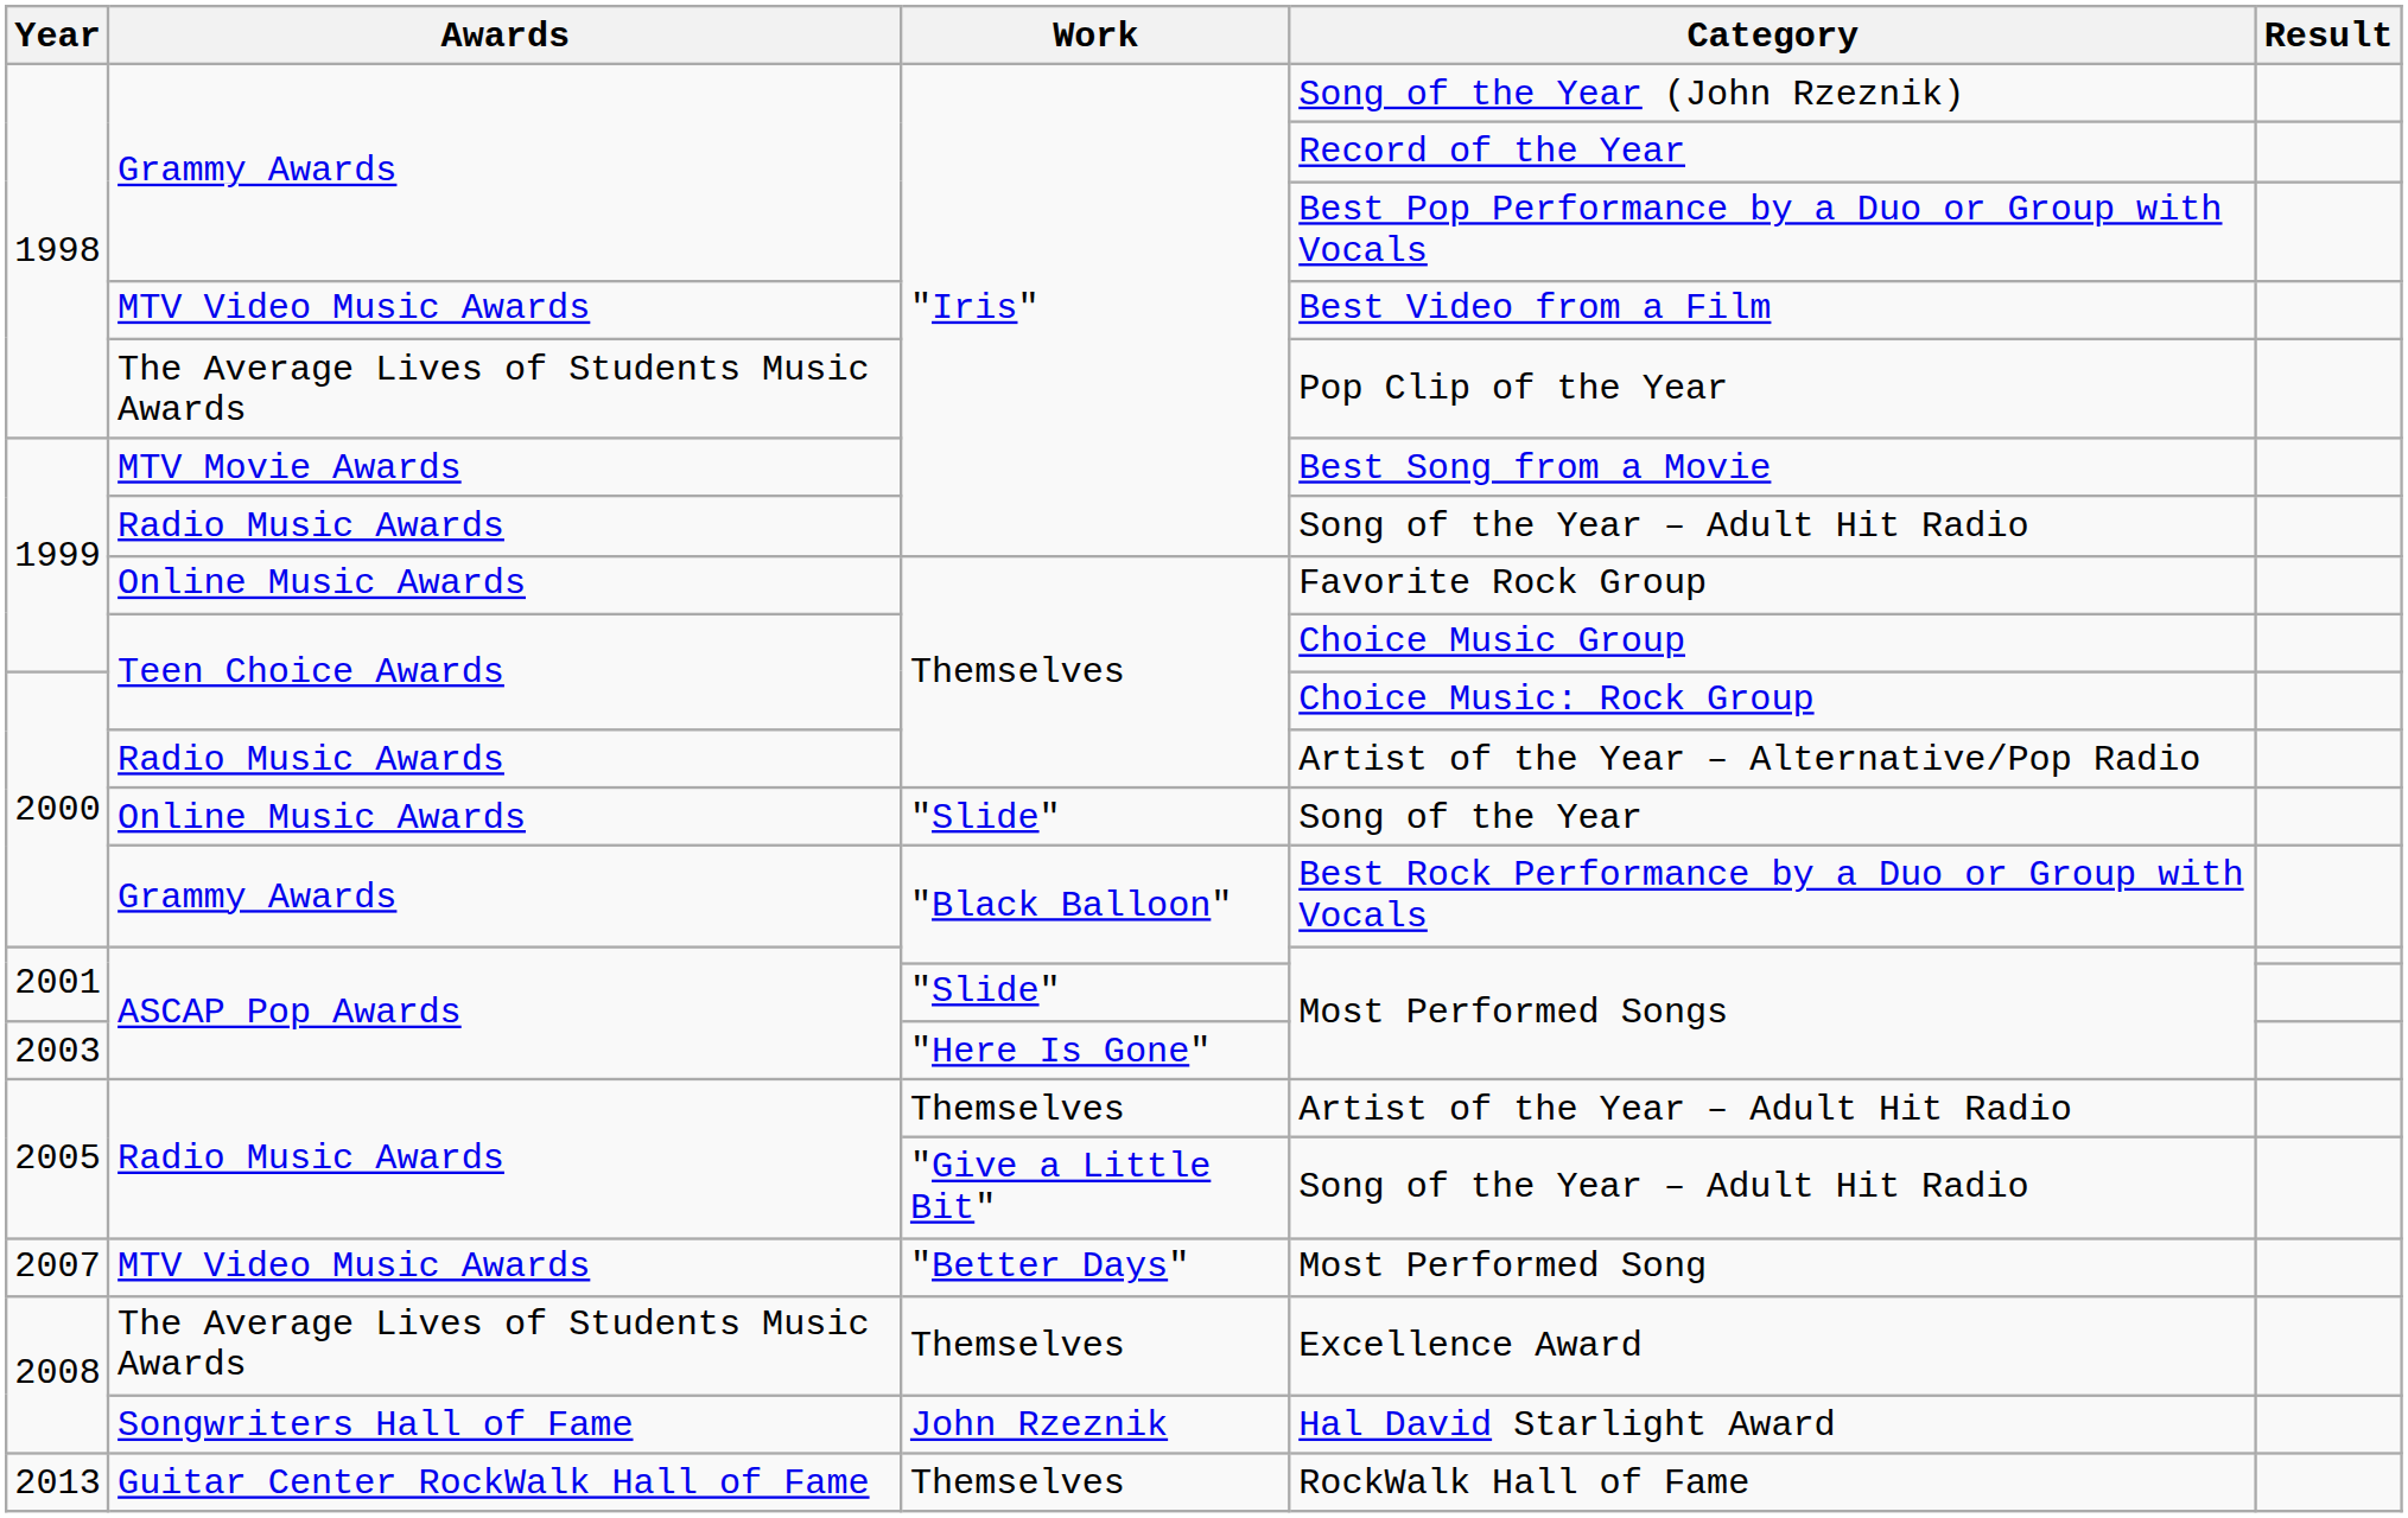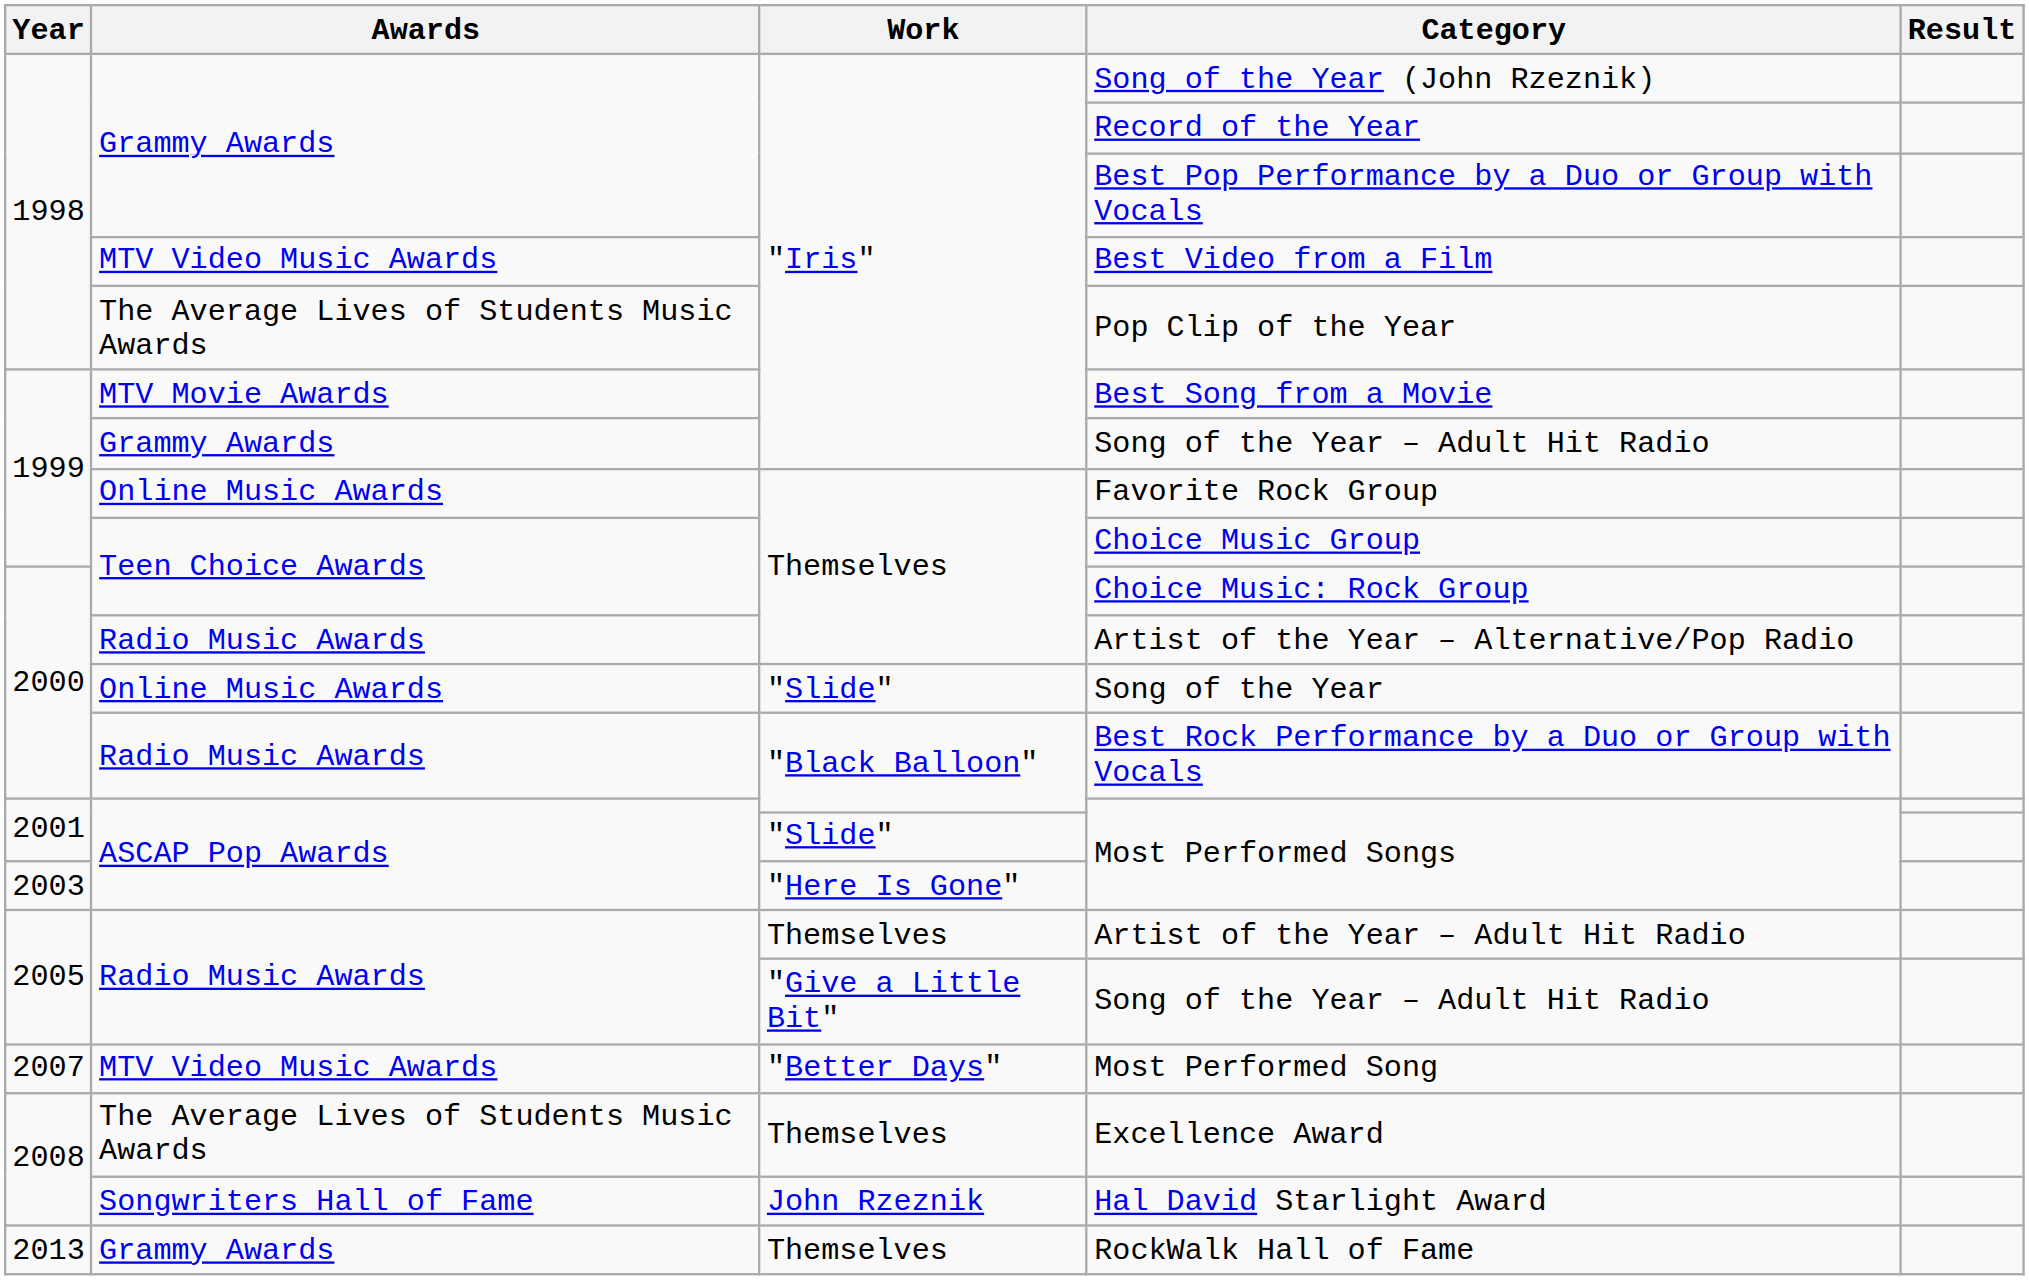 <table class=wikitable>
 <tr>
 <th>Year</th>
 <th>Awards</th>
 <th>Work</th>
 <th>Category</th>
 <th>Result</th>
 </tr>
 <tr>
 <td rowspan=5>1998</td>
 <td rowspan=3><a href='#'>Grammy Awards</a></td>
 <td rowspan=7>"<a href='#'>Iris</a>"</td>
 <td><a href='#'>Song of the Year</a> (John Rzeznik)</td>
 <td></td>
 </tr>
 <tr>
 <td><a href='#'>Record of the Year</a></td>
 <td></td>
 </tr>
 <tr>
 <td><a href='#'>Best Pop Performance by a Duo or Group with Vocals</a></td>
 <td></td>
 </tr>
 <tr>
 <td><a href='#'>MTV Video Music Awards</a></td>
 <td><a href='#'>Best Video from a Film</a></td>
 <td></td>
 </tr>
 <tr>
 <td>The Average Lives of Students Music Awards</td>
 <td>Pop Clip of the Year</td>
 <td></td>
 </tr>
 <tr>
 <td rowspan=4>1999</td>
 <td><a href='#'>MTV Movie Awards</a></td>
 <td><a href='#'>Best Song from a Movie</a></td>
 <td></td>
 </tr>
 <tr>
-<td><a href='#'>Radio Music Awards</a></td>
+<td><a href='#'>Grammy Awards</a></td>
 <td>Song of the Year – Adult Hit Radio</td>
 <td></td>
 </tr>
 <tr>
 <td><a href='#'>Online Music Awards</a></td>
 <td rowspan=4>Themselves</td>
 <td>Favorite Rock Group</td>
 <td></td>
 </tr>
 <tr>
 <td rowspan=2><a href='#'>Teen Choice Awards</a></td>
 <td><a href='#'>Choice Music Group</a></td>
 <td></td>
 </tr>
 <tr>
 <td rowspan=4>2000</td>
 <td><a href='#'>Choice Music: Rock Group</a></td>
 <td></td>
 </tr>
 <tr>
 <td><a href='#'>Radio Music Awards</a></td>
 <td>Artist of the Year – Alternative/Pop Radio</td>
 <td></td>
 </tr>
 <tr>
 <td><a href='#'>Online Music Awards</a></td>
 <td>"<a href='#'>Slide</a>"</td>
 <td>Song of the Year</td>
 <td></td>
 </tr>
 <tr>
-<td><a href='#'>Grammy Awards</a></td>
+<td><a href='#'>Radio Music Awards</a></td>
 <td rowspan=2>"<a href='#'>Black Balloon</a>"</td>
 <td><a href='#'>Best Rock Performance by a Duo or Group with Vocals</a></td>
 <td></td>
 </tr>
 <tr>
 <td rowspan=2>2001</td>
 <td rowspan=3><a href='#'>ASCAP Pop Awards</a></td>
 <td rowspan=3>Most Performed Songs</td>
 <td></td>
 </tr>
 <tr>
 <td>"<a href='#'>Slide</a>"</td>
 <td></td>
 </tr>
 <tr>
 <td>2003</td>
 <td>"<a href='#'>Here Is Gone</a>"</td>
 <td></td>
 </tr>
 <tr>
 <td rowspan=2>2005</td>
 <td rowspan=2><a href='#'>Radio Music Awards</a></td>
 <td>Themselves</td>
 <td>Artist of the Year – Adult Hit Radio</td>
 <td></td>
 </tr>
 <tr>
 <td>"<a href='#'>Give a Little Bit</a>"</td>
 <td>Song of the Year – Adult Hit Radio</td>
 <td></td>
 </tr>
 <tr>
 <td>2007</td>
 <td><a href='#'>MTV Video Music Awards</a></td>
 <td>"<a href='#'>Better Days</a>"</td>
 <td>Most Performed Song</td>
 <td></td>
 </tr>
 <tr>
 <td rowspan=2>2008</td>
 <td>The Average Lives of Students Music Awards</td>
 <td>Themselves</td>
 <td>Excellence Award</td>
 <td></td>
 </tr>
 <tr>
 <td><a href='#'>Songwriters Hall of Fame</a></td>
 <td><a href='#'>John Rzeznik</a></td>
 <td><a href='#'>Hal David</a> Starlight Award</td>
 <td></td>
 </tr>
 <tr>
 <td>2013</td>
-<td><a href='#'>Guitar Center RockWalk Hall of Fame</a></td>
+<td><a href='#'>Grammy Awards</a></td>
 <td>Themselves</td>
 <td>RockWalk Hall of Fame</td>
 <td></td>
 </tr>
 </table>
